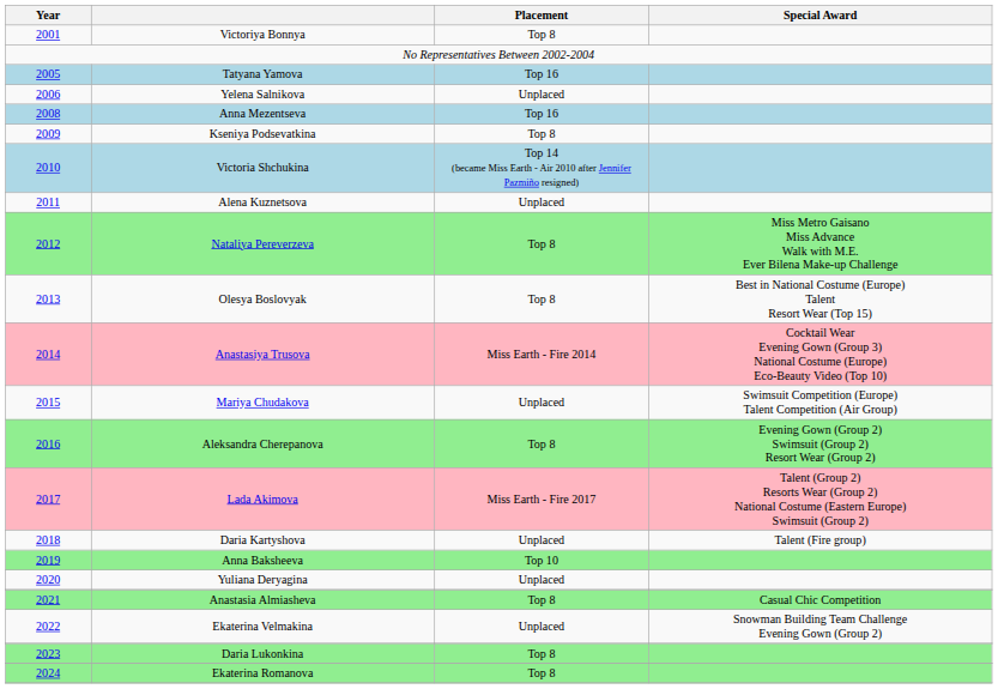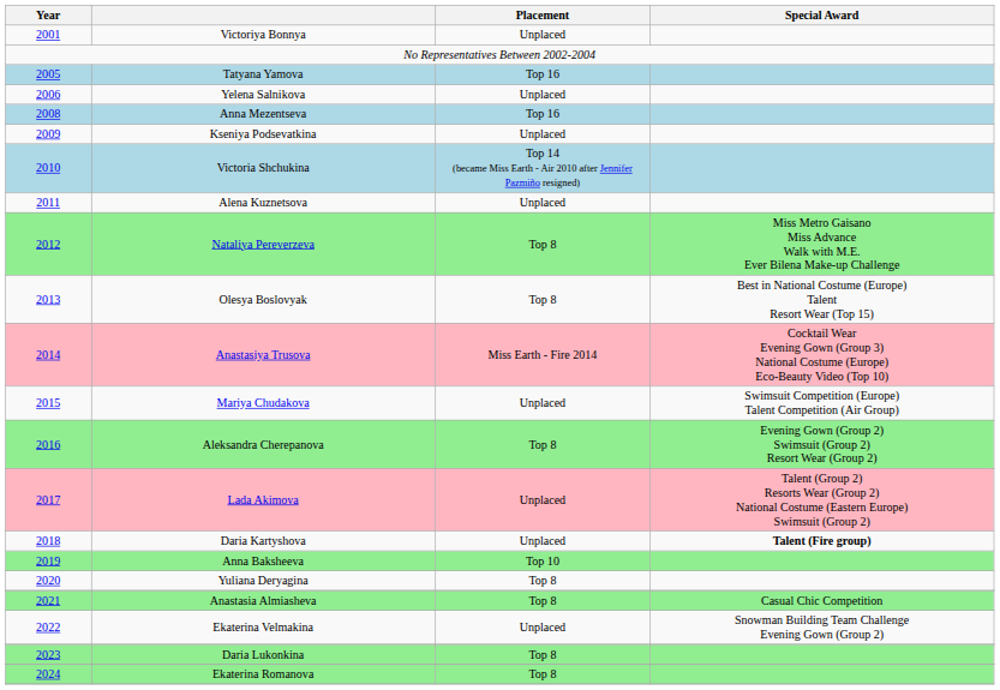 <table class="wikitable" style="text-align:center; font-size:95%;">
 <tr>
 <th style="width:04%;" scope="col">Year</th>
 <th style="width:16%;" scope="col"></th>
 <th style="width:10%;" scope="col">Placement</th>
 <th style="width:16%;" scope="col">Special Award</th>
 </tr>
 <tr>
 <td><a href='#'>2001</a></td>
 <td>Victoriya Bonnya</td>
-<td>Top 8<br></td>
+<td>Unplaced</td>
 <td></td>
 </tr>
 <tr>
 <td colspan="4"><em>No Representatives Between 2002-2004</em></td>
 </tr>
 <tr>
 <td style="background-color:#ADD8E6;"><a href='#'>2005</a></td>
 <td style="background-color:#ADD8E6;">Tatyana Yamova</td>
 <td style="background-color:#ADD8E6;">Top 16</td>
 <td style="background-color:#ADD8E6;"></td>
 </tr>
 <tr>
 <td><a href='#'>2006</a></td>
 <td>Yelena Salnikova</td>
 <td>Unplaced</td>
 <td></td>
 </tr>
 <tr>
 <td style="background-color:#ADD8E6;"><a href='#'>2008</a></td>
 <td style="background-color:#ADD8E6;">Anna Mezentseva</td>
 <td style="background-color:#ADD8E6;">Top 16</td>
 <td style="background-color:#ADD8E6;"></td>
 </tr>
 <tr>
 <td><a href='#'>2009</a></td>
 <td>Kseniya Podsevatkina</td>
-<td>Top 8</td>
+<td>Unplaced</td>
 <td></td>
 </tr>
 <tr>
 <td style="background-color:#ADD8E6;"><a href='#'>2010</a></td>
 <td style="background-color:#ADD8E6;">Victoria Shchukina</td>
 <td style="background-color:#ADD8E6;">Top 14<br><small>(became Miss Earth - Air 2010 after <a href='#'>Jennifer Pazmiño</a> resigned)</small></td>
 <td style="background-color:#ADD8E6;"></td>
 </tr>
 <tr>
 <td><a href='#'>2011</a></td>
 <td>Alena Kuznetsova</td>
 <td>Unplaced</td>
 <td></td>
 </tr>
 <tr>
 <td style="background-color:#90EE90;"><a href='#'>2012</a></td>
 <td style="background-color:#90EE90;"><a href='#'>Nataliya Pereverzeva</a></td>
 <td style="background-color:#90EE90;">Top 8</td>
 <td style="background-color:#90EE90;">Miss Metro Gaisano <br>Miss Advance <br> Walk with M.E.<br> Ever Bilena Make-up Challenge</td>
 </tr>
 <tr>
 <td><a href='#'>2013</a></td>
 <td>Olesya Boslovyak</td>
 <td>Top 8<br></td>
 <td> Best in National Costume (Europe)<br>  Talent<br>Resort Wear (Top 15)</td>
 </tr>
 <tr>
 <td style="background-color:#FFB6C1;"><a href='#'>2014</a></td>
 <td style="background-color:#FFB6C1;"><a href='#'>Anastasiya Trusova</a></td>
 <td style="background-color:#FFB6C1;">Miss Earth - Fire 2014</td>
 <td style="background-color:#FFB6C1;"> Cocktail Wear<br> Evening Gown (Group 3)<br> National Costume (Europe)<br>Eco-Beauty Video (Top 10)</td>
 </tr>
 <tr>
 <td><a href='#'>2015</a></td>
 <td><a href='#'>Mariya Chudakova</a></td>
 <td>Unplaced</td>
 <td> Swimsuit Competition (Europe) <br>  Talent Competition (Air Group)</td>
 </tr>
 <tr style="background-color:#90EE90;">
 <td><a href='#'>2016</a></td>
 <td>Aleksandra Cherepanova</td>
 <td>Top 8</td>
 <td> Evening Gown (Group 2)<br> Swimsuit (Group 2)<br> Resort Wear (Group 2)</td>
 </tr>
 <tr style="background-color:#FFB6C1;">
 <td><a href='#'>2017</a></td>
 <td><a href='#'>Lada Akimova</a></td>
-<td>Miss Earth - Fire 2017</td>
+<td>Unplaced</td>
 <td> Talent (Group 2)<br> Resorts Wear (Group 2)<br> National Costume (Eastern Europe)<br> Swimsuit (Group 2)</td>
 </tr>
 <tr>
 <td><a href='#'>2018</a></td>
 <td>Daria Kartyshova</td>
 <td>Unplaced</td>
-<td> Talent (Fire group)</td>
+<td><strong> Talent (Fire group)</strong></td>
 </tr>
 <tr style="background-color:#90EE90;">
 <td><a href='#'>2019</a></td>
 <td>Anna Baksheeva</td>
 <td>Top 10</td>
 <td></td>
 </tr>
 <tr>
 <td><a href='#'>2020</a></td>
 <td>Yuliana Deryagina</td>
-<td>Unplaced</td>
+<td>Top 8</td>
 <td></td>
 </tr>
 <tr>
 </tr>
 <tr style="background-color:#90EE90;">
 <td><a href='#'>2021</a></td>
 <td>Anastasia Almiasheva</td>
 <td>Top 8</td>
 <td> Casual Chic Competition</td>
 </tr>
 <tr>
 <td><a href='#'>2022</a></td>
 <td>Ekaterina Velmakina</td>
 <td>Unplaced</td>
 <td>Snowman Building Team Challenge<br> Evening Gown (Group 2)</td>
 </tr>
 <tr>
 </tr>
 <tr style="background-color:#90EE90;">
 <td><a href='#'>2023</a></td>
 <td>Daria Lukonkina</td>
 <td>Top 8<br></td>
 <td></td>
 </tr>
 <tr>
 </tr>
 <tr style="background-color:#90EE90;">
 <td><a href='#'>2024</a></td>
 <td>Ekaterina Romanova</td>
 <td>Top 8<br></td>
 <td></td>
 </tr>
 <tr>
 </tr>
 </table>
